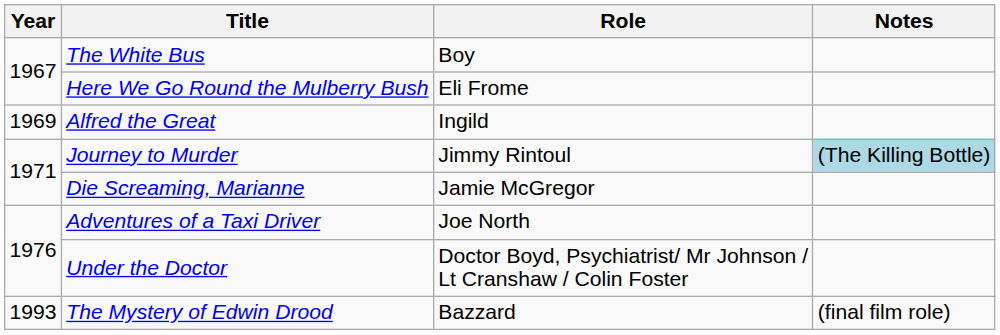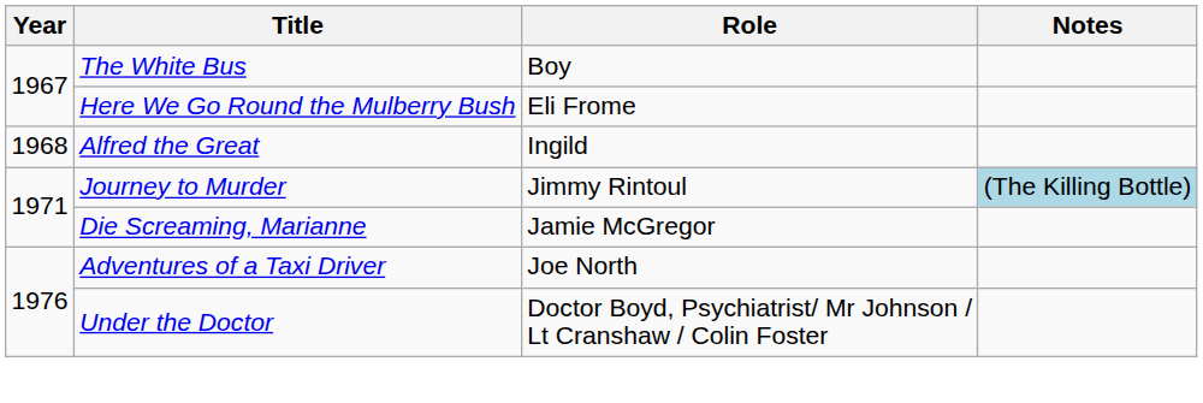 <table class="wikitable">
 <tr>
 <th>Year</th>
 <th>Title</th>
 <th>Role</th>
 <th>Notes</th>
 </tr>
 <tr>
 <td rowspan="2">1967</td>
 <td><em><a href='#'>The White Bus</a></em></td>
 <td>Boy</td>
 <td></td>
 </tr>
 <tr>
 <td><em><a href='#'>Here We Go Round the Mulberry Bush</a></em></td>
 <td>Eli Frome</td>
 <td></td>
 </tr>
 <tr>
-<td>1969</td>
+<td>1968</td>
 <td><em><a href='#'>Alfred the Great</a></em></td>
 <td>Ingild</td>
 <td></td>
 </tr>
 <tr>
 <td rowspan="2">1971</td>
 <td><em><a href='#'>Journey to Murder</a></em></td>
 <td>Jimmy Rintoul</td>
 <td style="background: lightblue;">(The Killing Bottle)</td>
 </tr>
 <tr>
 <td><em><a href='#'>Die Screaming, Marianne</a></em></td>
 <td>Jamie McGregor</td>
 <td></td>
 </tr>
 <tr>
 <td rowspan="2">1976</td>
 <td><em><a href='#'>Adventures of a Taxi Driver</a></em></td>
 <td>Joe North</td>
 <td></td>
 </tr>
 <tr>
 <td><em><a href='#'>Under the Doctor</a></em></td>
 <td>Doctor Boyd, Psychiatrist/ Mr Johnson /<br> Lt Cranshaw / Colin Foster</td>
 <td></td>
 </tr>
-<tr>
-<td>1993</td>
-<td><em><a href='#'>The Mystery of Edwin Drood</a></em></td>
-<td>Bazzard</td>
-<td>(final film role)</td>
-</tr>
 </table>
